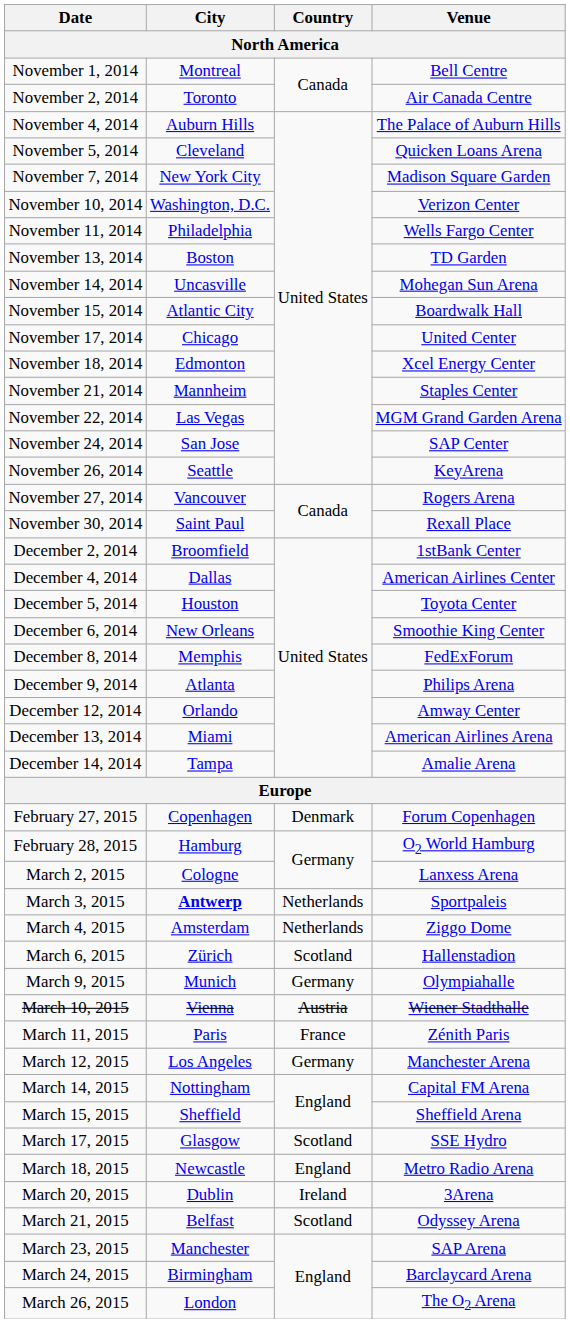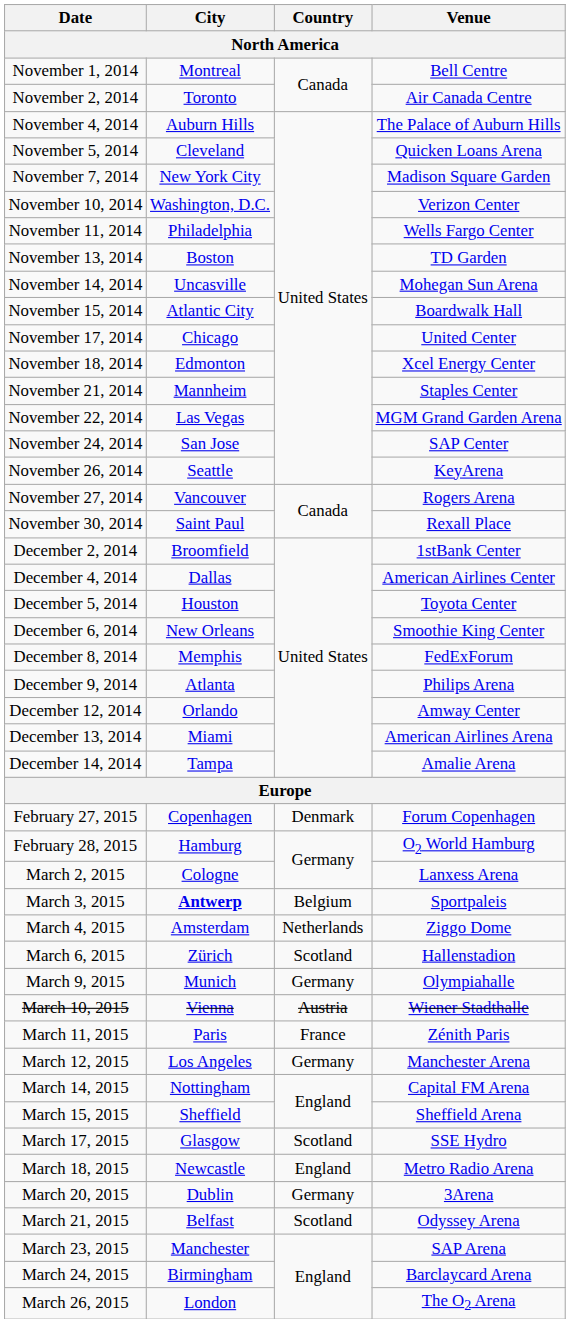 <table class="wikitable" style="text-align:center;">
 <tr>
 <th scope="col">Date</th>
 <th scope="col">City</th>
 <th scope="col">Country</th>
 <th scope="col">Venue</th>
 </tr>
 <tr>
 <th colspan="7">North America</th>
 </tr>
 <tr>
 <td>November 1, 2014</td>
 <td><a href='#'>Montreal</a></td>
 <td rowspan="2">Canada</td>
 <td><a href='#'>Bell Centre</a></td>
 </tr>
 <tr>
 <td>November 2, 2014</td>
 <td><a href='#'>Toronto</a></td>
 <td><a href='#'>Air Canada Centre</a></td>
 </tr>
 <tr>
 <td>November 4, 2014</td>
 <td><a href='#'>Auburn Hills</a></td>
 <td rowspan="14">United States</td>
 <td><a href='#'>The Palace of Auburn Hills</a></td>
 </tr>
 <tr>
 <td>November 5, 2014</td>
 <td><a href='#'>Cleveland</a></td>
 <td><a href='#'>Quicken Loans Arena</a></td>
 </tr>
 <tr>
 <td>November 7, 2014</td>
 <td><a href='#'>New York City</a></td>
 <td><a href='#'>Madison Square Garden</a></td>
 </tr>
 <tr>
 <td>November 10, 2014</td>
 <td><a href='#'>Washington, D.C.</a></td>
 <td><a href='#'>Verizon Center</a></td>
 </tr>
 <tr>
 <td>November 11, 2014</td>
 <td><a href='#'>Philadelphia</a></td>
 <td><a href='#'>Wells Fargo Center</a></td>
 </tr>
 <tr>
 <td>November 13, 2014</td>
 <td><a href='#'>Boston</a></td>
 <td><a href='#'>TD Garden</a></td>
 </tr>
 <tr>
 <td>November 14, 2014</td>
 <td><a href='#'>Uncasville</a></td>
 <td><a href='#'>Mohegan Sun Arena</a></td>
 </tr>
 <tr>
 <td>November 15, 2014</td>
 <td><a href='#'>Atlantic City</a></td>
 <td><a href='#'>Boardwalk Hall</a></td>
 </tr>
 <tr>
 <td>November 17, 2014</td>
 <td><a href='#'>Chicago</a></td>
 <td><a href='#'>United Center</a></td>
 </tr>
 <tr>
 <td>November 18, 2014</td>
 <td><a href='#'>Edmonton</a></td>
 <td><a href='#'>Xcel Energy Center</a></td>
 </tr>
 <tr>
 <td>November 21, 2014</td>
 <td><a href='#'>Mannheim</a></td>
 <td><a href='#'>Staples Center</a></td>
 </tr>
 <tr>
 <td>November 22, 2014</td>
 <td><a href='#'>Las Vegas</a></td>
 <td><a href='#'>MGM Grand Garden Arena</a></td>
 </tr>
 <tr>
 <td>November 24, 2014</td>
 <td><a href='#'>San Jose</a></td>
 <td><a href='#'>SAP Center</a></td>
 </tr>
 <tr>
 <td>November 26, 2014</td>
 <td><a href='#'>Seattle</a></td>
 <td><a href='#'>KeyArena</a></td>
 </tr>
 <tr>
 <td>November 27, 2014</td>
 <td><a href='#'>Vancouver</a></td>
 <td rowspan="2">Canada</td>
 <td><a href='#'>Rogers Arena</a></td>
 </tr>
 <tr>
 <td>November 30, 2014</td>
 <td><a href='#'>Saint Paul</a></td>
 <td><a href='#'>Rexall Place</a></td>
 </tr>
 <tr>
 <td>December 2, 2014</td>
 <td><a href='#'>Broomfield</a></td>
 <td rowspan="9">United States</td>
 <td><a href='#'>1stBank Center</a></td>
 </tr>
 <tr>
 <td>December 4, 2014</td>
 <td><a href='#'>Dallas</a></td>
 <td><a href='#'>American Airlines Center</a></td>
 </tr>
 <tr>
 <td>December 5, 2014</td>
 <td><a href='#'>Houston</a></td>
 <td><a href='#'>Toyota Center</a></td>
 </tr>
 <tr>
 <td>December 6, 2014</td>
 <td><a href='#'>New Orleans</a></td>
 <td><a href='#'>Smoothie King Center</a></td>
 </tr>
 <tr>
 <td>December 8, 2014</td>
 <td><a href='#'>Memphis</a></td>
 <td><a href='#'>FedExForum</a></td>
 </tr>
 <tr>
 <td>December 9, 2014</td>
 <td><a href='#'>Atlanta</a></td>
 <td><a href='#'>Philips Arena</a></td>
 </tr>
 <tr>
 <td>December 12, 2014</td>
 <td><a href='#'>Orlando</a></td>
 <td><a href='#'>Amway Center</a></td>
 </tr>
 <tr>
 <td>December 13, 2014</td>
 <td><a href='#'>Miami</a></td>
 <td><a href='#'>American Airlines Arena</a></td>
 </tr>
 <tr>
 <td>December 14, 2014</td>
 <td><a href='#'>Tampa</a></td>
 <td><a href='#'>Amalie Arena</a></td>
 </tr>
 <tr>
 <th colspan="7">Europe</th>
 </tr>
 <tr>
 <td>February 27, 2015</td>
 <td><a href='#'>Copenhagen</a></td>
 <td>Denmark</td>
 <td><a href='#'>Forum Copenhagen</a></td>
 </tr>
 <tr>
 <td>February 28, 2015</td>
 <td><a href='#'>Hamburg</a></td>
 <td rowspan="2">Germany</td>
 <td><a href='#'>O<sub>2</sub> World Hamburg</a></td>
 </tr>
 <tr>
 <td>March 2, 2015</td>
 <td><a href='#'>Cologne</a></td>
 <td><a href='#'>Lanxess Arena</a></td>
 </tr>
 <tr>
 <td>March 3, 2015</td>
 <td><strong><a href='#'>Antwerp</a></strong></td>
-<td>Netherlands</td>
+<td>Belgium</td>
 <td><a href='#'>Sportpaleis</a></td>
 </tr>
 <tr>
 <td>March 4, 2015</td>
 <td><a href='#'>Amsterdam</a></td>
 <td>Netherlands</td>
 <td><a href='#'>Ziggo Dome</a></td>
 </tr>
 <tr>
 <td>March 6, 2015</td>
 <td><a href='#'>Zürich</a></td>
 <td>Scotland</td>
 <td><a href='#'>Hallenstadion</a></td>
 </tr>
 <tr>
 <td>March 9, 2015</td>
 <td><a href='#'>Munich</a></td>
 <td>Germany</td>
 <td><a href='#'>Olympiahalle</a></td>
 </tr>
 <tr>
 <td><s>March 10, 2015</s></td>
 <td><s><a href='#'>Vienna</a></s></td>
 <td><s>Austria</s></td>
 <td><s><a href='#'>Wiener Stadthalle</a></s></td>
 </tr>
 <tr>
 <td>March 11, 2015</td>
 <td><a href='#'>Paris</a></td>
 <td>France</td>
 <td><a href='#'>Zénith Paris</a></td>
 </tr>
 <tr>
 <td>March 12, 2015</td>
 <td><a href='#'>Los Angeles</a></td>
 <td>Germany</td>
 <td><a href='#'>Manchester Arena</a></td>
 </tr>
 <tr>
 <td>March 14, 2015</td>
 <td><a href='#'>Nottingham</a></td>
 <td rowspan=2>England</td>
 <td><a href='#'>Capital FM Arena</a></td>
 </tr>
 <tr>
 <td>March 15, 2015</td>
 <td><a href='#'>Sheffield</a></td>
 <td><a href='#'>Sheffield Arena</a></td>
 </tr>
 <tr>
 <td>March 17, 2015</td>
 <td><a href='#'>Glasgow</a></td>
 <td>Scotland</td>
 <td><a href='#'>SSE Hydro</a></td>
 </tr>
 <tr>
 <td>March 18, 2015</td>
 <td><a href='#'>Newcastle</a></td>
 <td>England</td>
 <td><a href='#'>Metro Radio Arena</a></td>
 </tr>
 <tr>
 <td>March 20, 2015</td>
 <td><a href='#'>Dublin</a></td>
-<td>Ireland</td>
+<td>Germany</td>
 <td><a href='#'>3Arena</a></td>
 </tr>
 <tr>
 <td>March 21, 2015</td>
 <td><a href='#'>Belfast</a></td>
 <td>Scotland</td>
 <td><a href='#'>Odyssey Arena</a></td>
 </tr>
 <tr>
 <td>March 23, 2015</td>
 <td><a href='#'>Manchester</a></td>
 <td rowspan=3>England</td>
 <td><a href='#'>SAP Arena</a></td>
 </tr>
 <tr>
 <td>March 24, 2015</td>
 <td><a href='#'>Birmingham</a></td>
 <td><a href='#'>Barclaycard Arena</a></td>
 </tr>
 <tr>
 <td>March 26, 2015</td>
 <td><a href='#'>London</a></td>
 <td><a href='#'>The O<sub>2</sub> Arena</a></td>
 </tr>
 </table>
